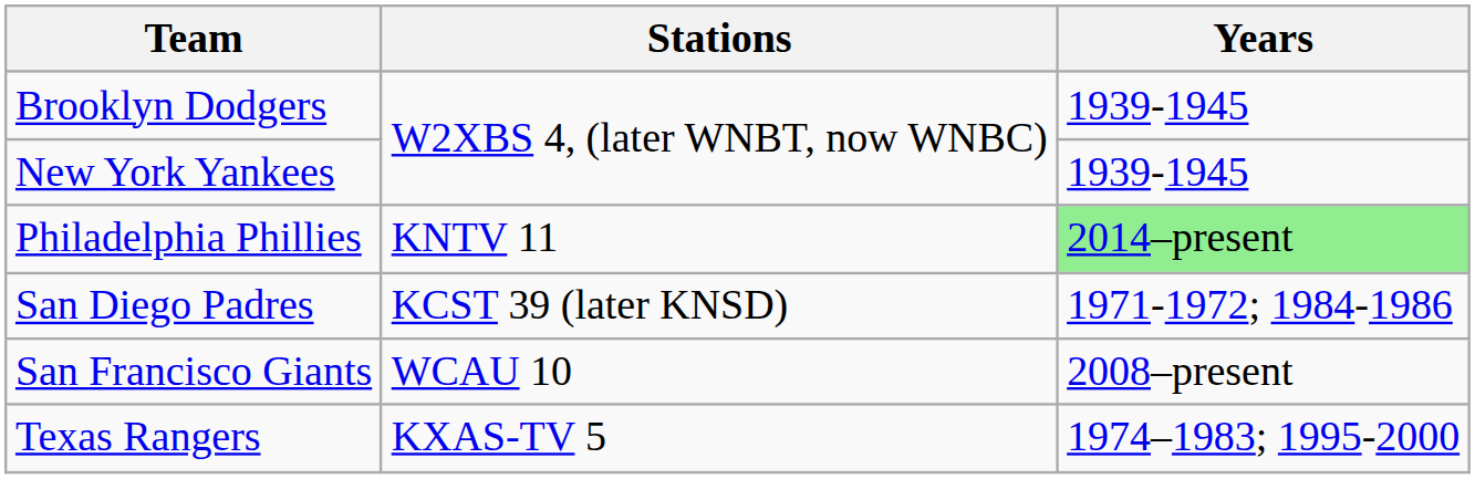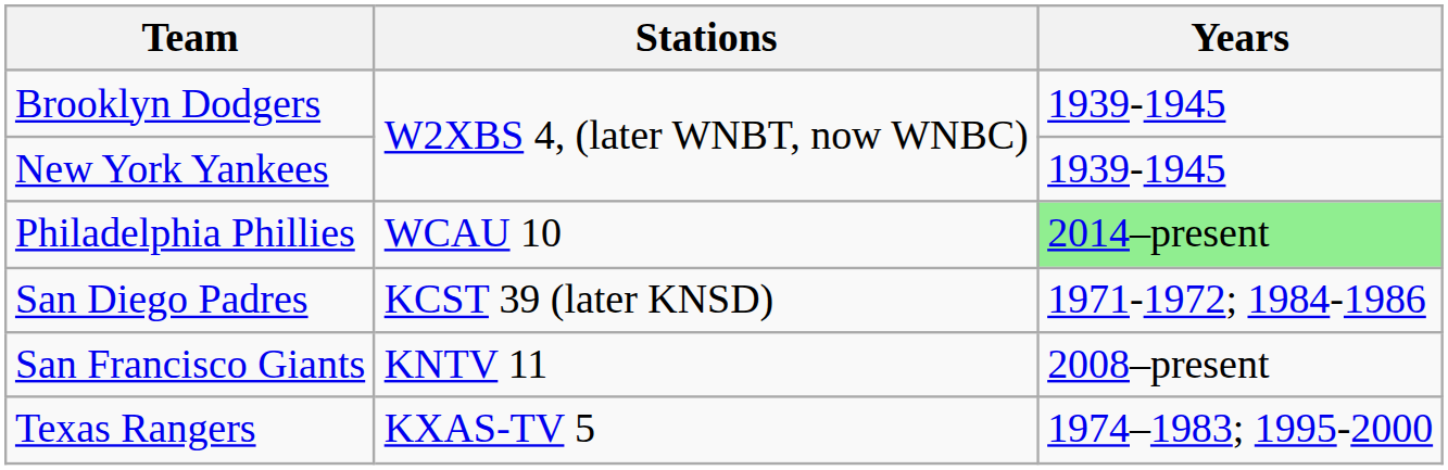 <table class="wikitable">
 <tr>
 <th>Team</th>
 <th>Stations</th>
 <th>Years</th>
 </tr>
 <tr>
 <td><a href='#'>Brooklyn Dodgers</a></td>
 <td rowspan="2"><a href='#'>W2XBS</a> 4, (later WNBT, now WNBC)</td>
 <td><a href='#'>1939</a>-<a href='#'>1945</a></td>
 </tr>
 <tr>
 <td><a href='#'>New York Yankees</a></td>
 <td><a href='#'>1939</a>-<a href='#'>1945</a></td>
 </tr>
 <tr>
 <td><a href='#'>Philadelphia Phillies</a></td>
-<td><a href='#'>KNTV</a> 11</td>
+<td><a href='#'>WCAU</a> 10</td>
 <td style="background: lightgreen;"><a href='#'>2014</a>–present</td>
 </tr>
 <tr>
 <td><a href='#'>San Diego Padres</a></td>
 <td><a href='#'>KCST</a> 39 (later KNSD)</td>
 <td><a href='#'>1971</a>-<a href='#'>1972</a>; <a href='#'>1984</a>-<a href='#'>1986</a></td>
 </tr>
 <tr>
 <td><a href='#'>San Francisco Giants</a></td>
-<td><a href='#'>WCAU</a> 10</td>
+<td><a href='#'>KNTV</a> 11</td>
 <td><a href='#'>2008</a>–present</td>
 </tr>
 <tr>
 <td><a href='#'>Texas Rangers</a></td>
 <td><a href='#'>KXAS-TV</a> 5</td>
 <td><a href='#'>1974</a>–<a href='#'>1983</a>; <a href='#'>1995</a>-<a href='#'>2000</a></td>
 </tr>
 </table>
